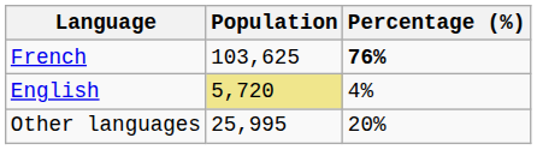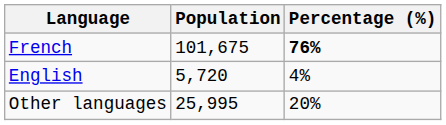 <table class="wikitable">
 <tr>
 <th>Language</th>
 <th>Population</th>
 <th>Percentage (%)</th>
 </tr>
 <tr>
 <td><a href='#'>French</a></td>
-<td>103,625</td>
+<td>101,675</td>
 <td><strong>76%</strong></td>
 </tr>
 <tr>
 <td><a href='#'>English</a></td>
-<td style="background: khaki;">5,720</td>
+<td>5,720</td>
 <td>4%</td>
 </tr>
 <tr>
 <td>Other languages</td>
 <td>25,995</td>
 <td>20%</td>
 </tr>
 </table>
